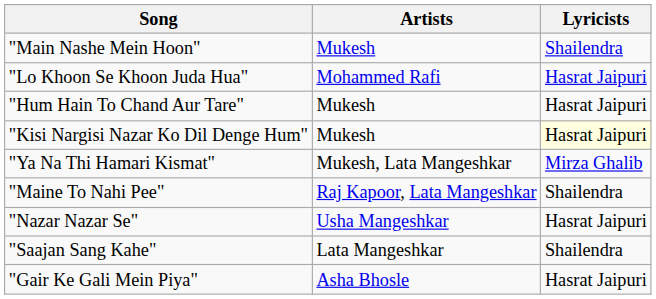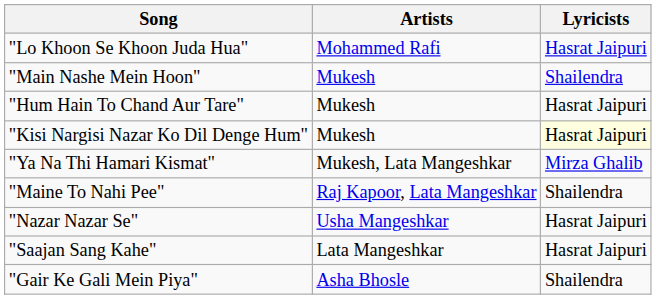 <table class="wikitable">
 <tr style="background:#d1e4fd;">
 <th>Song</th>
 <th>Artists</th>
 <th>Lyricists</th>
 </tr>
 <tr>
+<td>"Lo Khoon Se Khoon Juda Hua"</td>
+<td><a href='#'>Mohammed Rafi</a></td>
+<td><a href='#'>Hasrat Jaipuri</a></td>
+</tr>
+<tr>
 <td>"Main Nashe Mein Hoon"</td>
 <td><a href='#'>Mukesh</a></td>
 <td><a href='#'>Shailendra</a></td>
-</tr>
-<tr>
-<td>"Lo Khoon Se Khoon Juda Hua"</td>
-<td><a href='#'>Mohammed Rafi</a></td>
-<td><a href='#'>Hasrat Jaipuri</a></td>
 </tr>
 <tr>
 <td>"Hum Hain To Chand Aur Tare"</td>
 <td>Mukesh</td>
 <td>Hasrat Jaipuri</td>
 </tr>
 <tr>
 <td>"Kisi Nargisi Nazar Ko Dil Denge Hum"</td>
 <td>Mukesh</td>
 <td style="background: lightyellow;">Hasrat Jaipuri</td>
 </tr>
 <tr>
 <td>"Ya Na Thi Hamari Kismat"</td>
 <td>Mukesh, Lata Mangeshkar</td>
 <td><a href='#'>Mirza Ghalib</a></td>
 </tr>
 <tr>
 <td>"Maine To Nahi Pee"</td>
 <td><a href='#'>Raj Kapoor</a>, <a href='#'>Lata Mangeshkar</a></td>
 <td>Shailendra</td>
 </tr>
 <tr>
 <td>"Nazar Nazar Se"</td>
 <td><a href='#'>Usha Mangeshkar</a></td>
 <td>Hasrat Jaipuri</td>
 </tr>
 <tr>
 <td>"Saajan Sang Kahe"</td>
 <td>Lata Mangeshkar</td>
-<td>Shailendra</td>
+<td>Hasrat Jaipuri</td>
 </tr>
 <tr>
 <td>"Gair Ke Gali Mein Piya"</td>
 <td><a href='#'>Asha Bhosle</a></td>
-<td>Hasrat Jaipuri</td>
+<td>Shailendra</td>
 </tr>
 </table>
